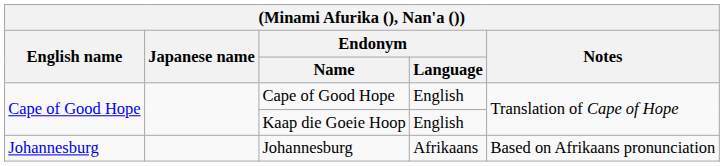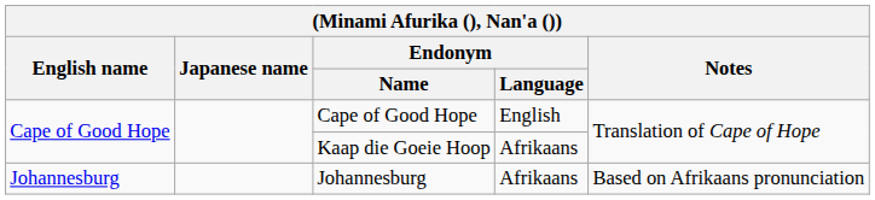 <table class="wikitable sortable">
 <tr>
 <th colspan="5"> (Minami Afurika (), Nan'a ())</th>
 </tr>
 <tr>
 <th rowspan="2">English name</th>
 <th rowspan="2">Japanese name</th>
 <th colspan="2">Endonym</th>
 <th rowspan="2">Notes</th>
 </tr>
 <tr>
 <th>Name</th>
 <th>Language</th>
 </tr>
 <tr>
 <td rowspan=2><a href='#'>Cape of Good Hope</a></td>
 <td rowspan=2></td>
 <td>Cape of Good Hope</td>
 <td>English</td>
 <td rowspan=2>Translation of <em>Cape of Hope</em></td>
 </tr>
 <tr>
 <td>Kaap die Goeie Hoop</td>
-<td>English</td>
+<td>Afrikaans</td>
 </tr>
 <tr>
 <td><a href='#'>Johannesburg</a></td>
 <td></td>
 <td>Johannesburg</td>
 <td>Afrikaans</td>
 <td>Based on Afrikaans pronunciation</td>
 </tr>
 </table>
